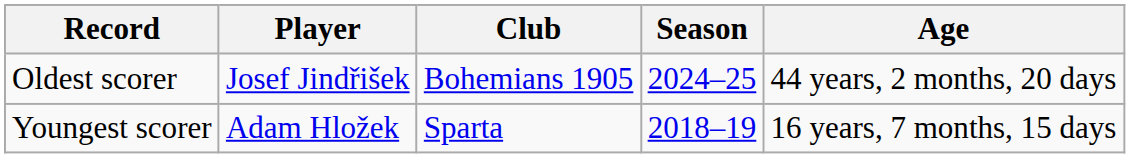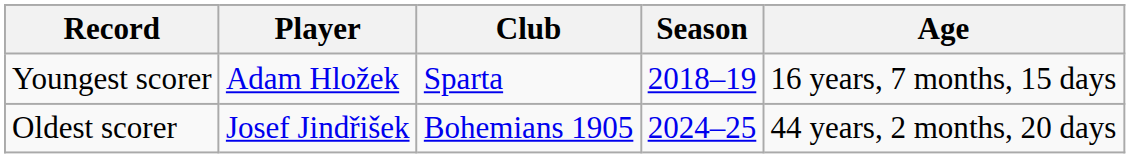 <table class="wikitable">
 <tr>
 <th>Record</th>
 <th>Player</th>
 <th>Club</th>
 <th>Season</th>
 <th>Age</th>
 </tr>
 <tr>
+<td>Youngest scorer</td>
+<td> <a href='#'>Adam Hložek</a></td>
+<td><a href='#'>Sparta</a></td>
+<td><a href='#'>2018–19</a></td>
+<td>16 years, 7 months, 15 days</td>
+</tr>
+<tr>
 <td>Oldest scorer</td>
 <td> <a href='#'>Josef Jindřišek</a></td>
 <td><a href='#'>Bohemians 1905</a></td>
 <td><a href='#'>2024–25</a></td>
 <td>44 years, 2 months, 20 days</td>
 </tr>
-<tr>
-<td>Youngest scorer</td>
-<td> <a href='#'>Adam Hložek</a></td>
-<td><a href='#'>Sparta</a></td>
-<td><a href='#'>2018–19</a></td>
-<td>16 years, 7 months, 15 days</td>
-</tr>
 </table>
